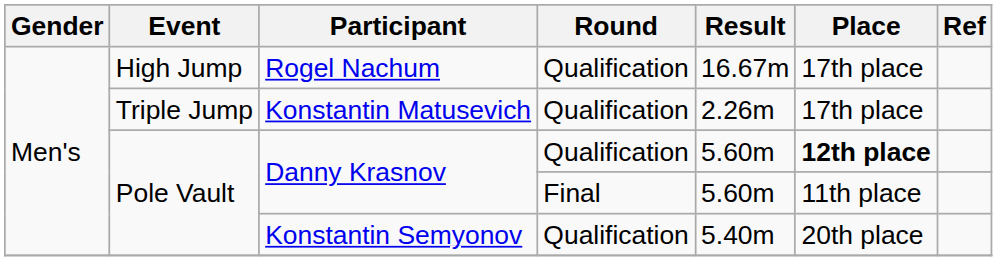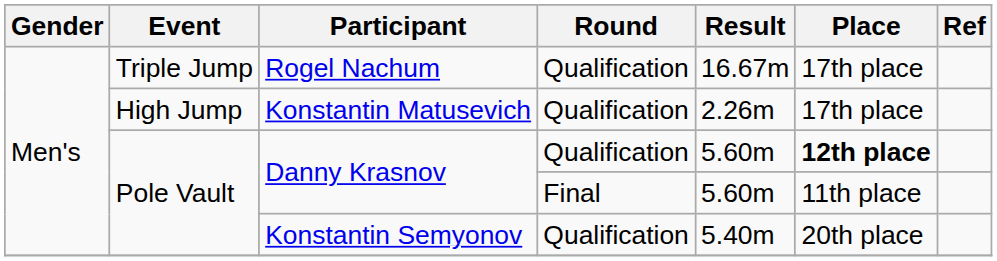 <table class="wikitable" style="font-size: 95%;">
 <tr>
 <th>Gender</th>
 <th>Event</th>
 <th>Participant</th>
 <th>Round</th>
 <th>Result</th>
 <th>Place</th>
 <th>Ref</th>
 </tr>
 <tr>
 <td rowspan="5">Men's</td>
-<td>High Jump</td>
+<td>Triple Jump</td>
 <td><a href='#'>Rogel Nachum</a></td>
 <td>Qualification</td>
 <td>16.67m</td>
 <td>17th place</td>
 <td></td>
 </tr>
 <tr>
-<td>Triple Jump</td>
+<td>High Jump</td>
 <td><a href='#'>Konstantin Matusevich</a></td>
 <td>Qualification</td>
 <td>2.26m</td>
 <td>17th place</td>
 <td></td>
 </tr>
 <tr>
 <td rowspan="3">Pole Vault</td>
 <td rowspan="2"><a href='#'>Danny Krasnov</a></td>
 <td>Qualification</td>
 <td>5.60m</td>
 <td><strong>12th place</strong></td>
 <td></td>
 </tr>
 <tr>
 <td>Final</td>
 <td>5.60m</td>
 <td>11th place</td>
 <td></td>
 </tr>
 <tr>
 <td><a href='#'>Konstantin Semyonov</a></td>
 <td>Qualification</td>
 <td>5.40m</td>
 <td>20th place</td>
 <td></td>
 </tr>
 <tr>
 </tr>
 </table>
